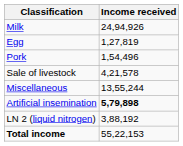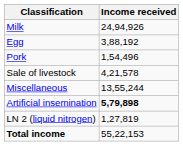 <table class="wikitable">
 <tr>
 <th>Classification</th>
 <th>Income received</th>
 </tr>
 <tr>
 <td><a href='#'>Milk</a></td>
 <td>24,94,926</td>
 </tr>
 <tr>
 <td><a href='#'>Egg</a></td>
-<td>1,27,819</td>
+<td>3,88,192</td>
 </tr>
 <tr>
 <td><a href='#'>Pork</a></td>
 <td>1,54,496</td>
 </tr>
 <tr>
 <td>Sale of livestock</td>
 <td>4,21,578</td>
 </tr>
 <tr>
 <td><a href='#'>Miscellaneous</a></td>
 <td>13,55,244</td>
 </tr>
 <tr>
 <td><a href='#'>Artificial insemination</a></td>
 <td><strong>5,79,898</strong></td>
 </tr>
 <tr>
 <td>LN 2 (<a href='#'>liquid nitrogen</a>)</td>
-<td>3,88,192</td>
+<td>1,27,819</td>
 </tr>
 <tr>
 <td><strong>Total income</strong></td>
 <td>55,22,153</td>
 </tr>
 </table>
